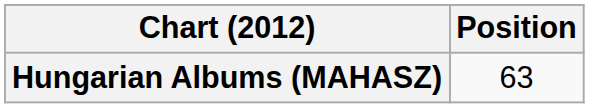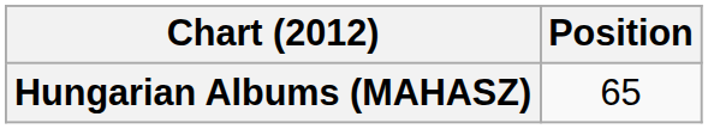 <table class="wikitable plainrowheaders" style="text-align:center">
 <tr>
 <th scope="col">Chart (2012)</th>
 <th scope="col">Position</th>
 </tr>
 <tr>
 <th scope="row">Hungarian Albums (MAHASZ)</th>
-<td>63</td>
+<td>65</td>
 </tr>
 </table>
